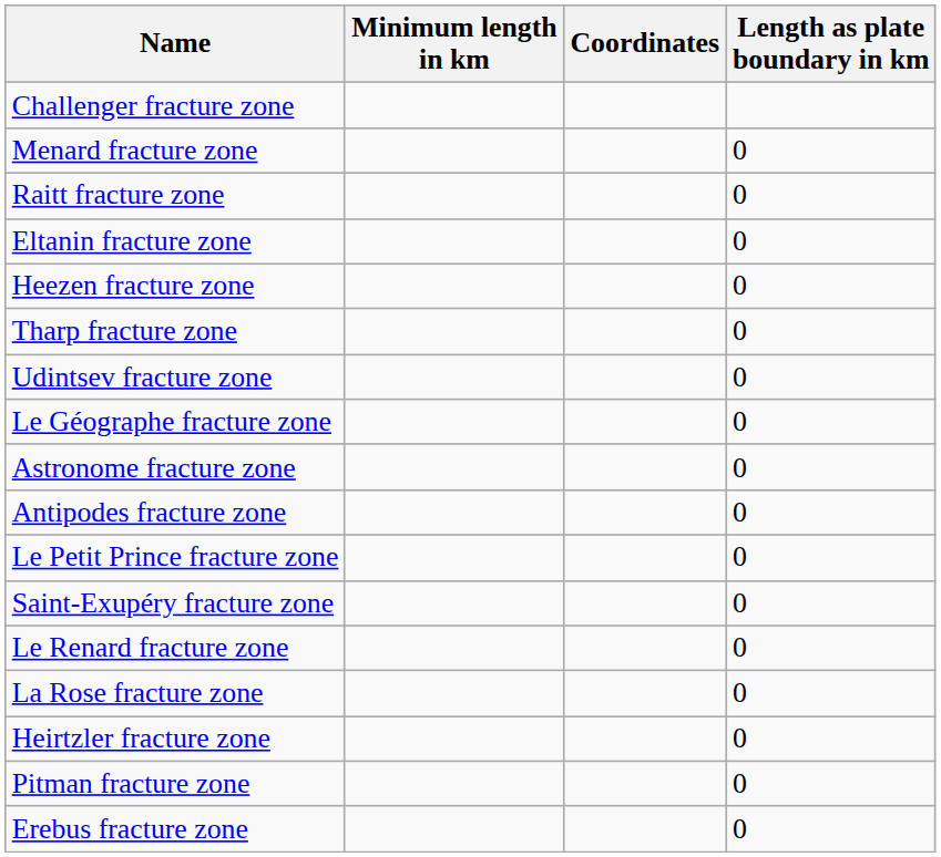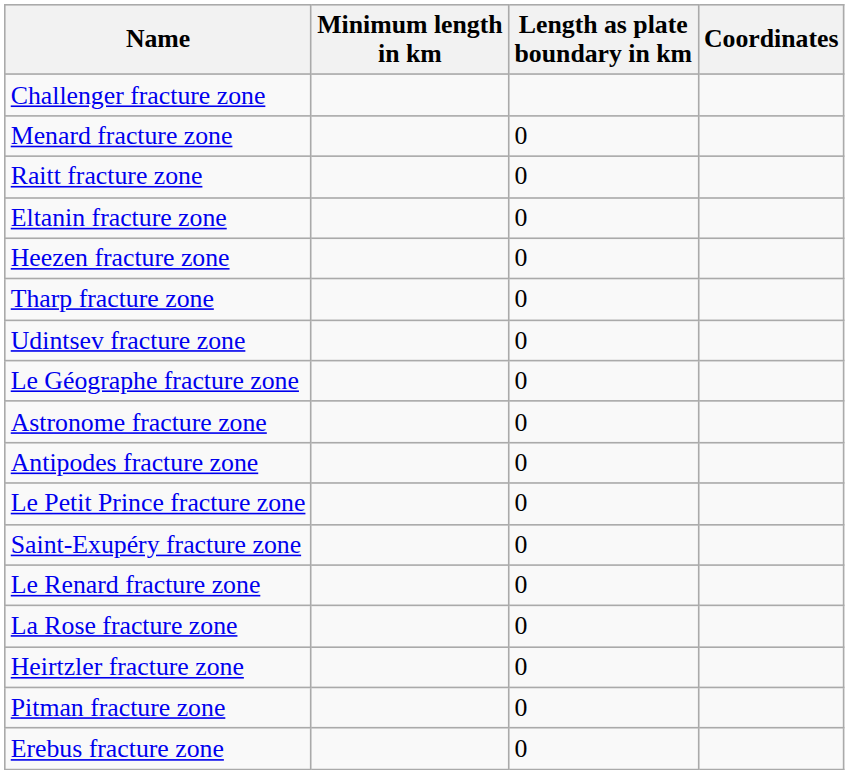 <table class="wikitable sortable" style="margin-right:0">
 <tr>
 <th>Name</th>
 <th>Minimum length<br>in km</th>
+<th>Length as plate <br>boundary in km</th>
 <th>Coordinates</th>
-<th>Length as plate <br>boundary in km</th>
 </tr>
 <tr>
 <td><a href='#'>Challenger fracture zone</a></td>
 <td></td>
 <td></td>
 <td></td>
 </tr>
 <tr>
 <td><a href='#'>Menard fracture zone</a></td>
 <td></td>
+<td>0</td>
 <td></td>
-<td>0</td>
 </tr>
 <tr>
 <td><a href='#'>Raitt fracture zone</a></td>
 <td></td>
+<td>0</td>
 <td></td>
-<td>0</td>
 </tr>
 <tr>
 <td><a href='#'>Eltanin fracture zone</a></td>
 <td></td>
+<td>0</td>
 <td></td>
-<td>0</td>
 </tr>
 <tr>
 <td><a href='#'>Heezen fracture zone</a></td>
 <td></td>
+<td>0</td>
 <td></td>
-<td>0</td>
 </tr>
 <tr>
 <td><a href='#'>Tharp fracture zone</a></td>
 <td></td>
+<td>0</td>
 <td></td>
-<td>0</td>
 </tr>
 <tr>
 <td><a href='#'>Udintsev fracture zone</a></td>
 <td></td>
+<td>0</td>
 <td></td>
-<td>0</td>
 </tr>
 <tr>
 <td><a href='#'>Le Géographe fracture zone</a></td>
 <td></td>
+<td>0</td>
 <td></td>
-<td>0</td>
 </tr>
 <tr>
 <td><a href='#'>Astronome fracture zone</a></td>
 <td></td>
+<td>0</td>
 <td></td>
-<td>0</td>
 </tr>
 <tr>
 <td><a href='#'>Antipodes fracture zone</a></td>
 <td></td>
+<td>0</td>
 <td></td>
-<td>0</td>
 </tr>
 <tr>
 <td><a href='#'>Le Petit Prince fracture zone</a></td>
 <td></td>
+<td>0</td>
 <td></td>
-<td>0</td>
 </tr>
 <tr>
 <td><a href='#'>Saint-Exupéry fracture zone</a></td>
 <td></td>
+<td>0</td>
 <td></td>
-<td>0</td>
 </tr>
 <tr>
 <td><a href='#'>Le Renard fracture zone</a></td>
 <td></td>
+<td>0</td>
 <td></td>
-<td>0</td>
 </tr>
 <tr>
 <td><a href='#'>La Rose fracture zone</a></td>
 <td></td>
+<td>0</td>
 <td></td>
-<td>0</td>
 </tr>
 <tr>
 <td><a href='#'>Heirtzler fracture zone</a></td>
 <td></td>
+<td>0</td>
 <td></td>
-<td>0</td>
 </tr>
 <tr>
 <td><a href='#'>Pitman fracture zone</a></td>
 <td></td>
+<td>0</td>
 <td></td>
-<td>0</td>
 </tr>
 <tr>
 <td><a href='#'>Erebus fracture zone</a></td>
 <td></td>
+<td>0</td>
 <td></td>
-<td>0</td>
 </tr>
 </table>
